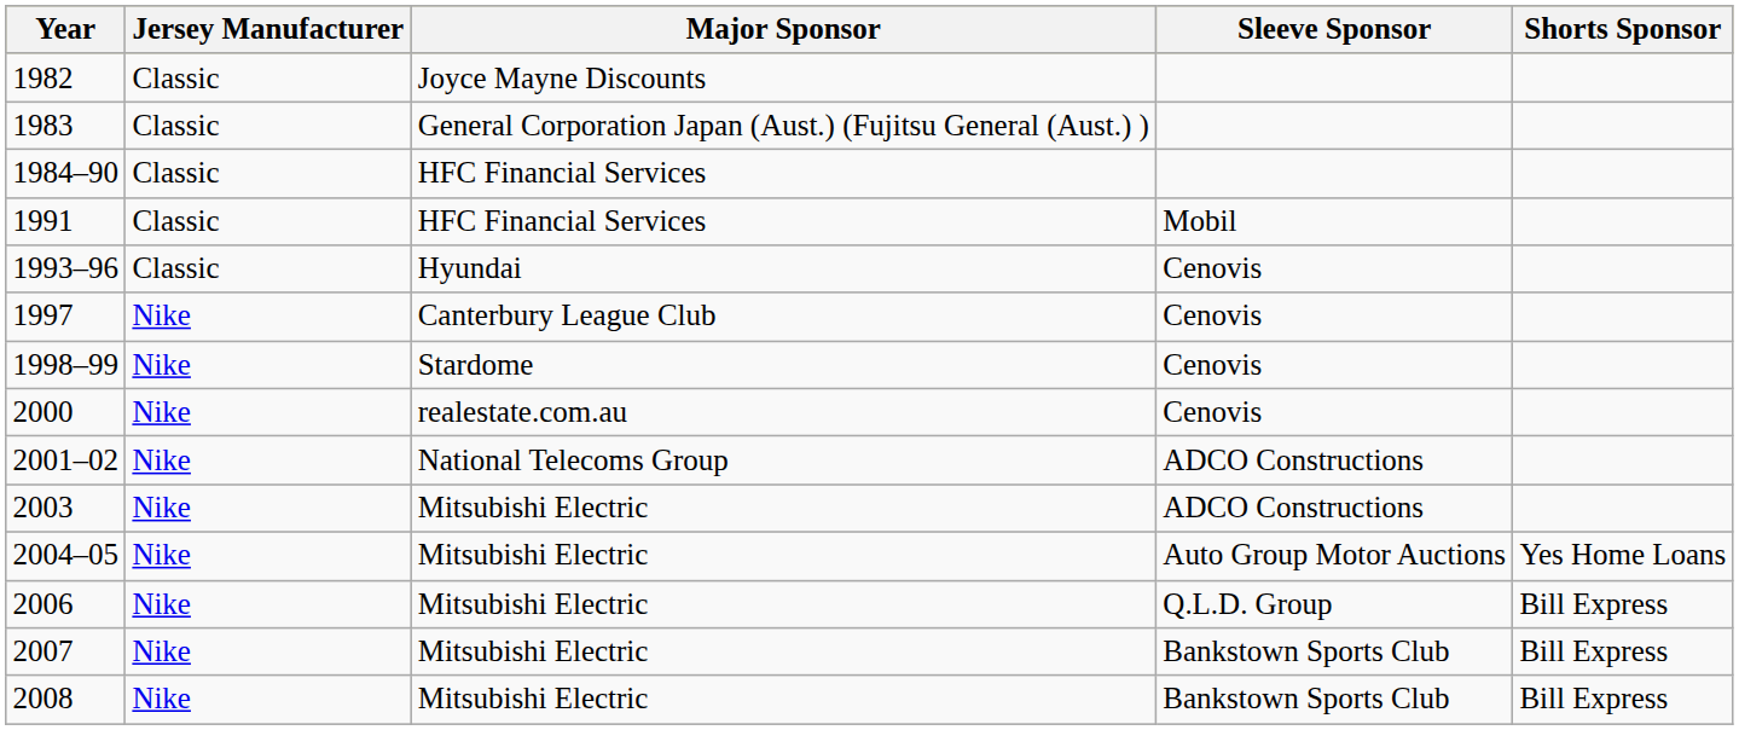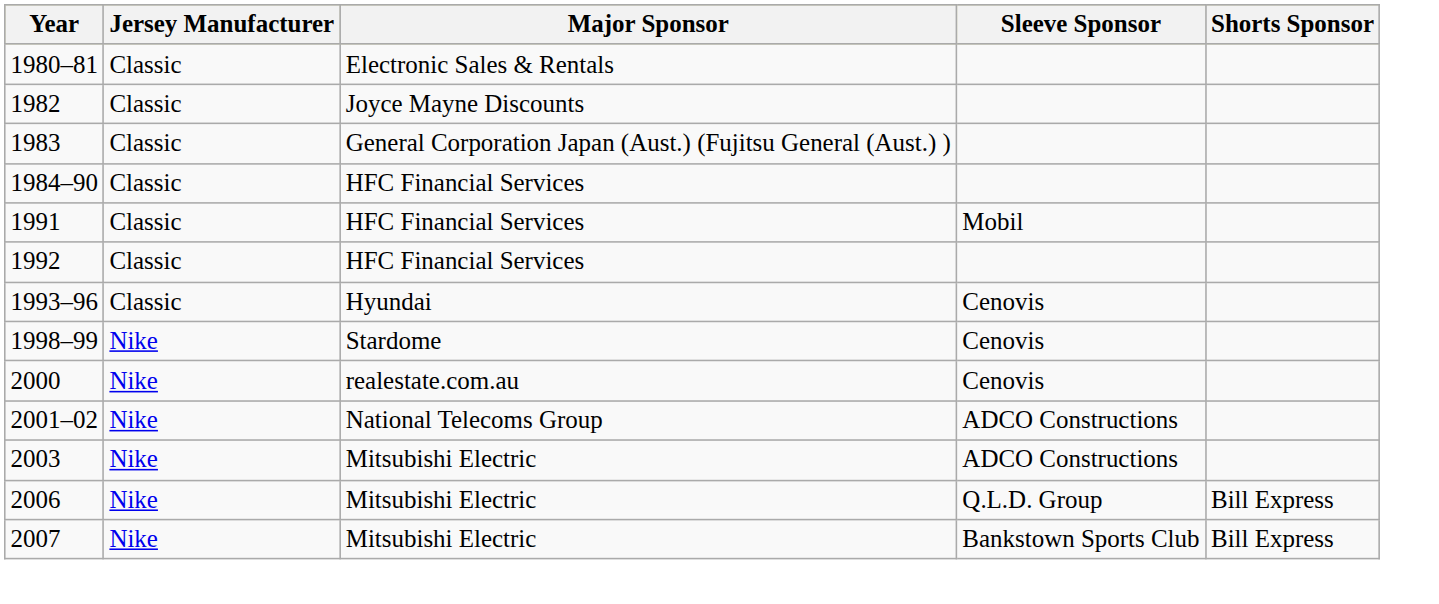 <table class="wikitable">
 <tr style="background:#bdb76b;">
 <th>Year</th>
 <th>Jersey Manufacturer</th>
 <th>Major Sponsor</th>
 <th>Sleeve Sponsor</th>
 <th>Shorts Sponsor</th>
+</tr>
+<tr>
+<td>1980–81</td>
+<td>Classic</td>
+<td>Electronic Sales & Rentals</td>
+<td></td>
+<td></td>
 </tr>
 <tr>
 <td>1982</td>
 <td>Classic</td>
 <td>Joyce Mayne Discounts</td>
 <td></td>
 <td></td>
 </tr>
 <tr>
 <td>1983</td>
 <td>Classic</td>
 <td>General Corporation Japan (Aust.) (Fujitsu General (Aust.) )</td>
 <td></td>
 <td></td>
 </tr>
 <tr>
 <td>1984–90</td>
 <td>Classic</td>
 <td>HFC Financial Services</td>
 <td></td>
 <td></td>
 </tr>
 <tr>
 <td>1991</td>
 <td>Classic</td>
 <td>HFC Financial Services</td>
 <td>Mobil</td>
 <td></td>
 </tr>
 <tr>
+<td>1992</td>
+<td>Classic</td>
+<td>HFC Financial Services</td>
+<td></td>
+<td></td>
+</tr>
+<tr>
 <td>1993–96</td>
 <td>Classic</td>
 <td>Hyundai</td>
-<td>Cenovis</td>
-<td></td>
-</tr>
-<tr>
-<td>1997</td>
-<td><a href='#'>Nike</a></td>
-<td>Canterbury League Club</td>
 <td>Cenovis</td>
 <td></td>
 </tr>
 <tr>
 <td>1998–99</td>
 <td><a href='#'>Nike</a></td>
 <td>Stardome</td>
 <td>Cenovis</td>
 <td></td>
 </tr>
 <tr>
 <td>2000</td>
 <td><a href='#'>Nike</a></td>
 <td>realestate.com.au</td>
 <td>Cenovis</td>
 <td></td>
 </tr>
 <tr>
 <td>2001–02</td>
 <td><a href='#'>Nike</a></td>
 <td>National Telecoms Group</td>
 <td>ADCO Constructions</td>
 <td></td>
 </tr>
 <tr>
 <td>2003</td>
 <td><a href='#'>Nike</a></td>
 <td>Mitsubishi Electric</td>
 <td>ADCO Constructions</td>
 <td></td>
 </tr>
 <tr>
-<td>2004–05</td>
-<td><a href='#'>Nike</a></td>
-<td>Mitsubishi Electric</td>
-<td>Auto Group Motor Auctions</td>
-<td>Yes Home Loans</td>
-</tr>
-<tr>
 <td>2006</td>
 <td><a href='#'>Nike</a></td>
 <td>Mitsubishi Electric</td>
 <td>Q.L.D. Group</td>
 <td>Bill Express</td>
 </tr>
 <tr>
 <td>2007</td>
 <td><a href='#'>Nike</a></td>
 <td>Mitsubishi Electric</td>
 <td>Bankstown Sports Club</td>
 <td>Bill Express</td>
 </tr>
-<tr>
-<td>2008</td>
-<td><a href='#'>Nike</a></td>
-<td>Mitsubishi Electric</td>
-<td>Bankstown Sports Club</td>
-<td>Bill Express</td>
-</tr>
 </table>
